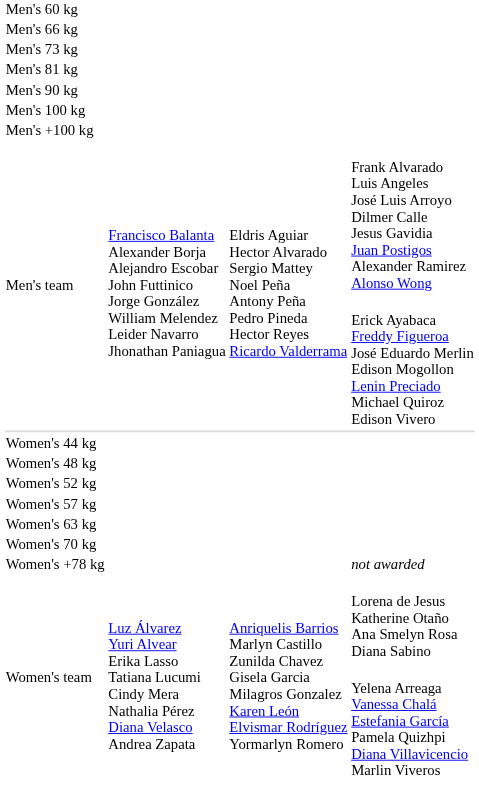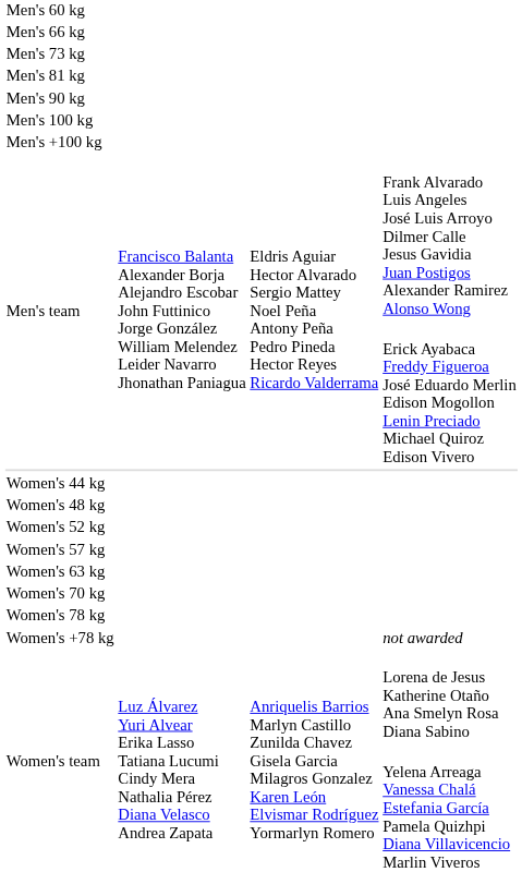 <table>
 <tr>
 <td rowspan=2>Men's 60 kg</td>
 <td rowspan=2></td>
 <td rowspan=2></td>
 <td></td>
 </tr>
 <tr>
 <td></td>
 </tr>
 <tr>
 <td rowspan=2>Men's 66 kg</td>
 <td rowspan=2></td>
 <td rowspan=2></td>
 <td></td>
 </tr>
 <tr>
 <td></td>
 </tr>
 <tr>
 <td rowspan=2>Men's 73 kg</td>
 <td rowspan=2></td>
 <td rowspan=2></td>
 <td></td>
 </tr>
 <tr>
 <td></td>
 </tr>
 <tr>
 <td rowspan=2>Men's 81 kg</td>
 <td rowspan=2></td>
 <td rowspan=2></td>
 <td></td>
 </tr>
 <tr>
 <td></td>
 </tr>
 <tr>
 <td rowspan=2>Men's 90 kg</td>
 <td rowspan=2></td>
 <td rowspan=2></td>
 <td></td>
 </tr>
 <tr>
 <td></td>
 </tr>
 <tr>
 <td rowspan=2>Men's 100 kg</td>
 <td rowspan=2></td>
 <td rowspan=2></td>
 <td></td>
 </tr>
 <tr>
 <td></td>
 </tr>
 <tr>
 <td rowspan=2>Men's +100 kg</td>
 <td rowspan=2></td>
 <td rowspan=2></td>
 <td></td>
 </tr>
 <tr>
 <td></td>
 </tr>
 <tr>
 <td rowspan=2>Men's team</td>
 <td rowspan=2 nowrap><br><a href='#'>Francisco Balanta</a><br>Alexander Borja<br>Alejandro Escobar<br>John Futtinico<br>Jorge González<br>William Melendez<br>Leider Navarro<br>Jhonathan Paniagua</td>
 <td rowspan=2><br>Eldris Aguiar<br>Hector Alvarado<br>Sergio Mattey<br>Noel Peña<br>Antony Peña<br>Pedro Pineda<br>Hector Reyes<br><a href='#'>Ricardo Valderrama</a></td>
 <td><br>Frank Alvarado<br>Luis Angeles<br>José Luis Arroyo<br>Dilmer Calle<br>Jesus Gavidia<br><a href='#'>Juan Postigos</a><br>Alexander Ramirez<br><a href='#'>Alonso Wong</a></td>
 </tr>
 <tr>
 <td><br>Erick Ayabaca<br><a href='#'>Freddy Figueroa</a><br>José Eduardo Merlin<br>Edison Mogollon<br><a href='#'>Lenin Preciado</a><br>Michael Quiroz<br>Edison Vivero</td>
 </tr>
 <tr bgcolor=#dddddd>
 <td colspan=4></td>
 </tr>
 <tr>
 <td>Women's 44 kg</td>
 <td></td>
 <td></td>
 <td></td>
 </tr>
 <tr>
 <td rowspan=2>Women's 48 kg</td>
 <td rowspan=2></td>
 <td rowspan=2></td>
 <td></td>
 </tr>
 <tr>
 <td></td>
 </tr>
 <tr>
 <td rowspan=2>Women's 52 kg</td>
 <td rowspan=2></td>
 <td rowspan=2 nowrap></td>
 <td></td>
 </tr>
 <tr>
 <td></td>
 </tr>
 <tr>
 <td rowspan=2>Women's 57 kg</td>
 <td rowspan=2></td>
 <td rowspan=2></td>
 <td></td>
 </tr>
 <tr>
 <td></td>
 </tr>
 <tr>
 <td rowspan=2>Women's 63 kg</td>
 <td rowspan=2></td>
 <td rowspan=2></td>
 <td></td>
 </tr>
 <tr>
 <td></td>
 </tr>
 <tr>
 <td>Women's 70 kg</td>
 <td></td>
 <td></td>
 <td></td>
 </tr>
 <tr>
+<td>Women's 78 kg</td>
+<td></td>
+<td></td>
+<td></td>
+</tr>
+<tr>
 <td>Women's +78 kg</td>
 <td></td>
 <td></td>
 <td><em>not awarded</em></td>
 </tr>
 <tr>
 <td rowspan=2>Women's team</td>
 <td rowspan=2><br><a href='#'>Luz Álvarez</a><br><a href='#'>Yuri Alvear</a><br>Erika Lasso<br>Tatiana Lucumi<br>Cindy Mera<br>Nathalia Pérez<br><a href='#'>Diana Velasco</a><br>Andrea Zapata</td>
 <td rowspan=2><br><a href='#'>Anriquelis Barrios</a><br>Marlyn Castillo<br>Zunilda Chavez<br>Gisela Garcia<br>Milagros Gonzalez<br><a href='#'>Karen León</a><br><a href='#'>Elvismar Rodríguez</a><br>Yormarlyn Romero</td>
 <td nowrap><br>Lorena de Jesus<br>Katherine Otaño<br>Ana Smelyn Rosa<br>Diana Sabino</td>
 </tr>
 <tr>
 <td><br>Yelena Arreaga<br><a href='#'>Vanessa Chalá</a><br><a href='#'>Estefania García</a><br>Pamela Quizhpi<br><a href='#'>Diana Villavicencio</a><br>Marlin Viveros</td>
 </tr>
 </table>
